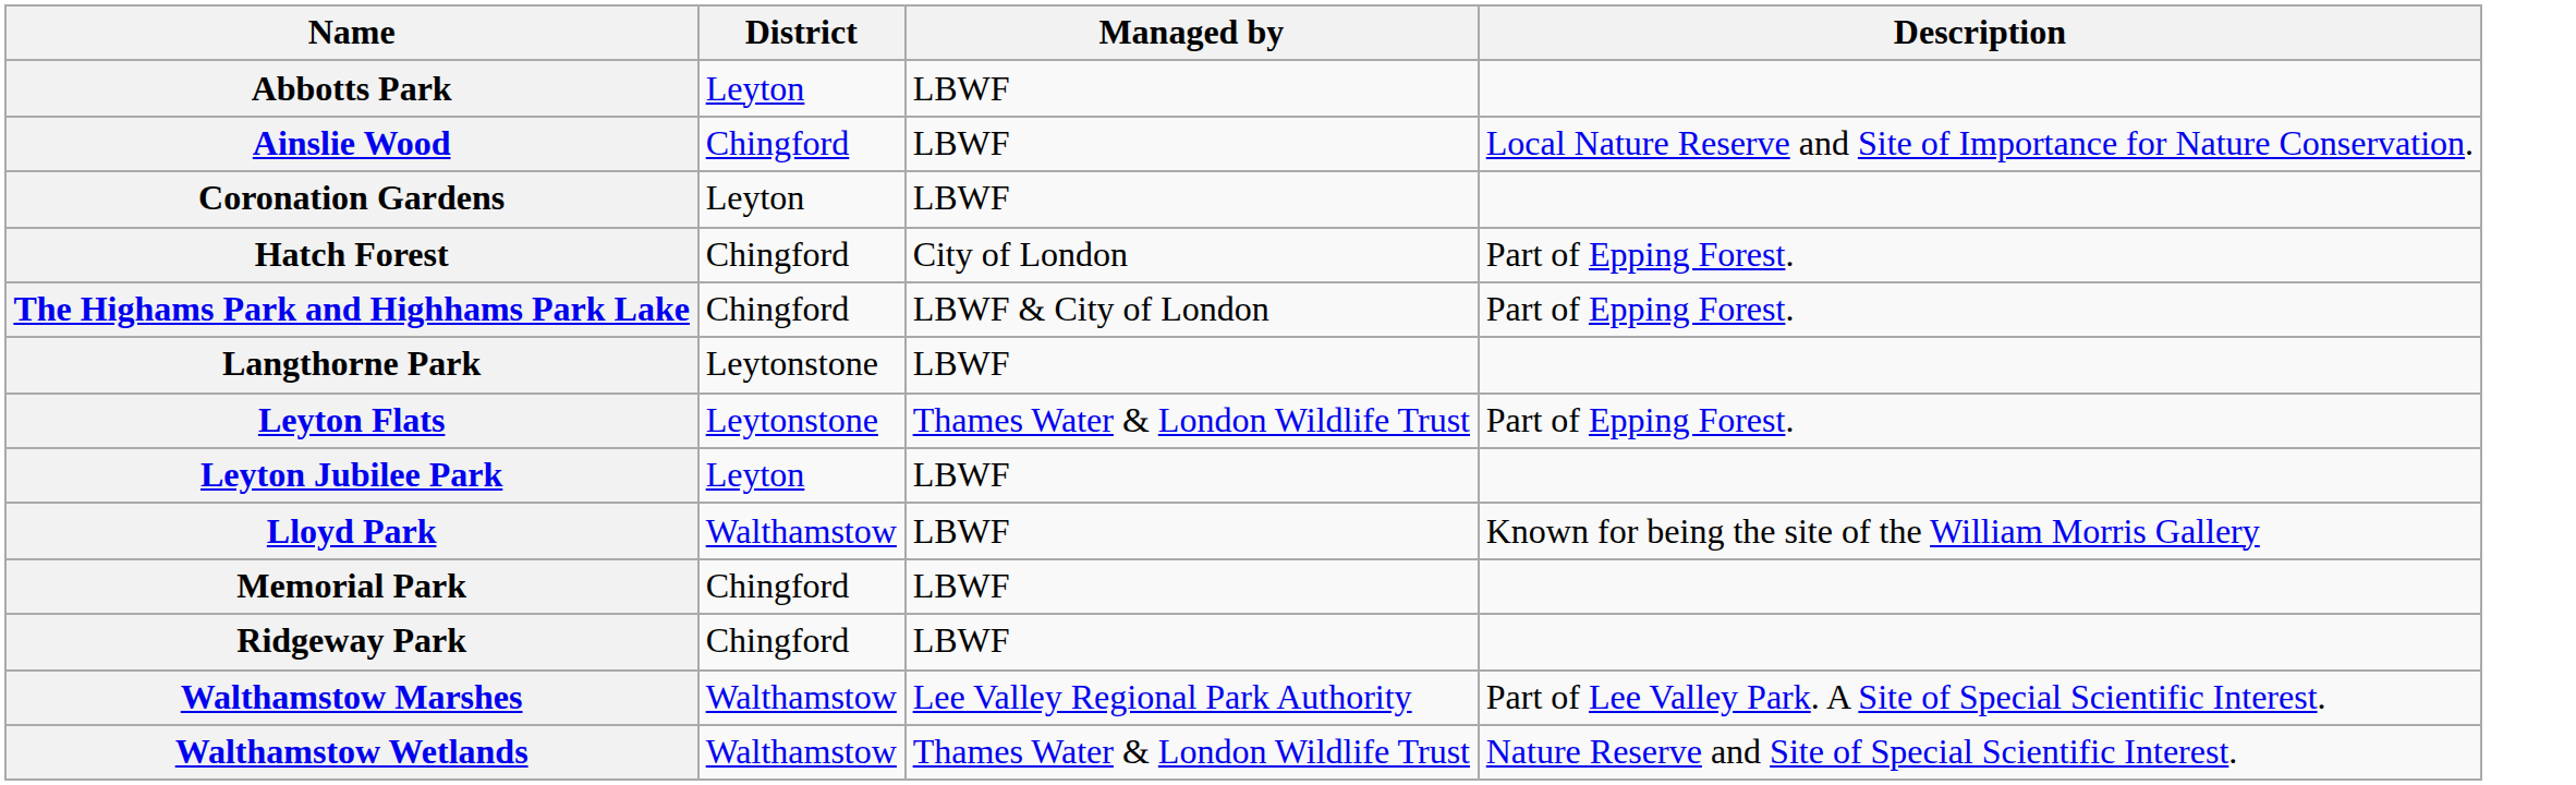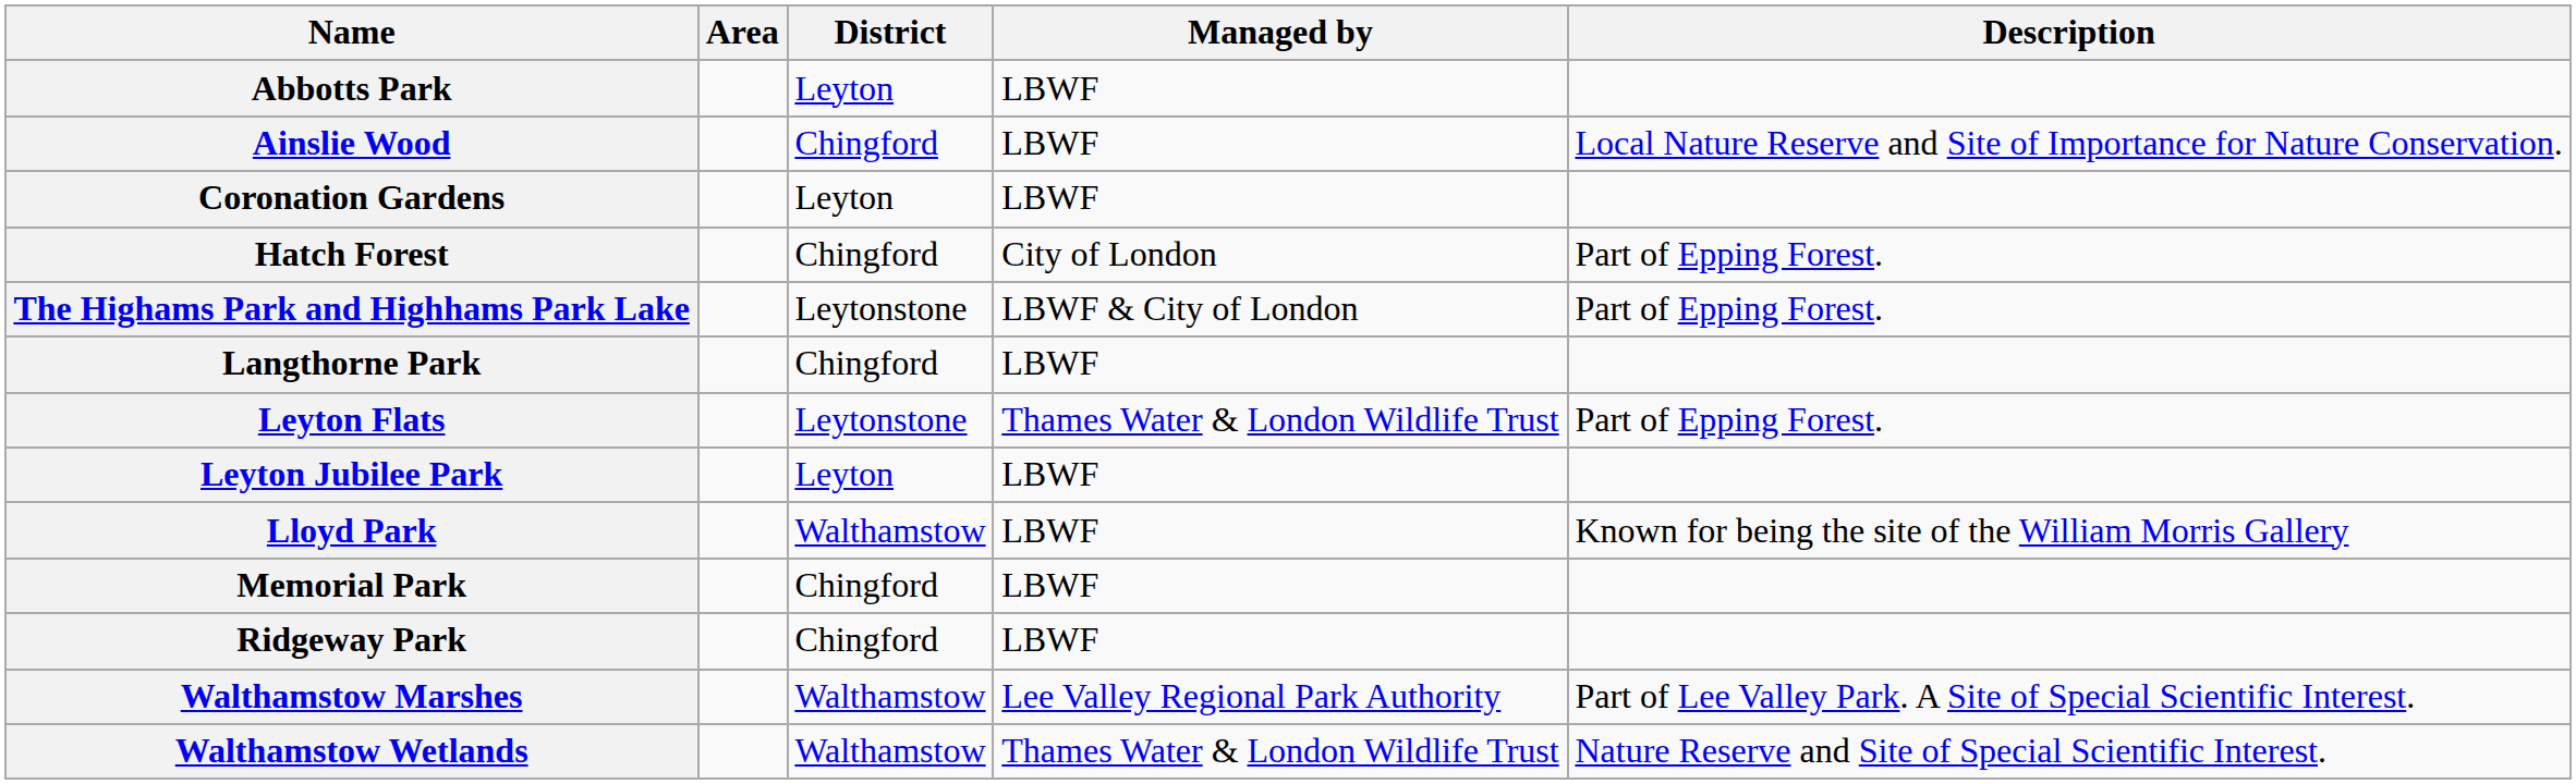 <table class="wikitable sortable" style="empty-cells:show;">
 <tr>
 <th>Name</th>
+<th>Area</th>
 <th>District</th>
 <th>Managed by</th>
 <th>Description</th>
 </tr>
 <tr>
 <th>Abbotts Park</th>
+<td></td>
 <td><a href='#'>Leyton</a></td>
 <td>LBWF</td>
 <td></td>
 </tr>
 <tr>
 <th><a href='#'>Ainslie Wood</a></th>
+<td></td>
 <td><a href='#'>Chingford</a></td>
 <td>LBWF</td>
 <td><a href='#'>Local Nature Reserve</a> and <a href='#'>Site of Importance for Nature Conservation</a>.</td>
 </tr>
 <tr>
 <th>Coronation Gardens</th>
+<td></td>
 <td>Leyton</td>
 <td>LBWF</td>
 <td></td>
 </tr>
 <tr>
 <th>Hatch Forest</th>
+<td></td>
 <td>Chingford</td>
 <td>City of London</td>
 <td>Part of <a href='#'>Epping Forest</a>.</td>
 </tr>
 <tr>
 <th><a href='#'>The Highams Park and Highhams Park Lake</a></th>
-<td>Chingford</td>
+<td></td>
+<td>Leytonstone</td>
 <td>LBWF & City of London</td>
 <td>Part of <a href='#'>Epping Forest</a>.</td>
 </tr>
 <tr>
 <th>Langthorne Park</th>
-<td>Leytonstone</td>
+<td></td>
+<td>Chingford</td>
 <td>LBWF</td>
 <td></td>
 </tr>
 <tr>
 <th><a href='#'>Leyton Flats</a></th>
+<td></td>
 <td><a href='#'>Leytonstone</a></td>
 <td><a href='#'>Thames Water</a> & <a href='#'>London Wildlife Trust</a></td>
 <td>Part of <a href='#'>Epping Forest</a>.</td>
 </tr>
 <tr>
 <th><a href='#'>Leyton Jubilee Park</a></th>
+<td></td>
 <td><a href='#'>Leyton</a></td>
 <td>LBWF</td>
 <td></td>
 </tr>
 <tr>
 <th><a href='#'>Lloyd Park</a></th>
+<td></td>
 <td><a href='#'>Walthamstow</a></td>
 <td>LBWF</td>
 <td>Known for being the site of the <a href='#'>William Morris Gallery</a></td>
 </tr>
 <tr>
 <th>Memorial Park</th>
+<td></td>
 <td>Chingford</td>
 <td>LBWF</td>
 <td></td>
 </tr>
 <tr>
 <th>Ridgeway Park</th>
+<td></td>
 <td>Chingford</td>
 <td>LBWF</td>
 <td></td>
 </tr>
 <tr>
 <th><a href='#'>Walthamstow Marshes</a></th>
+<td></td>
 <td><a href='#'>Walthamstow</a></td>
 <td><a href='#'>Lee Valley Regional Park Authority</a></td>
 <td>Part of <a href='#'>Lee Valley Park</a>. A <a href='#'>Site of Special Scientific Interest</a>.</td>
 </tr>
 <tr>
 <th><a href='#'>Walthamstow Wetlands</a></th>
+<td></td>
 <td><a href='#'>Walthamstow</a></td>
 <td><a href='#'>Thames Water</a> & <a href='#'>London Wildlife Trust</a></td>
 <td><a href='#'>Nature Reserve</a> and <a href='#'>Site of Special Scientific Interest</a>.</td>
 </tr>
 </table>
